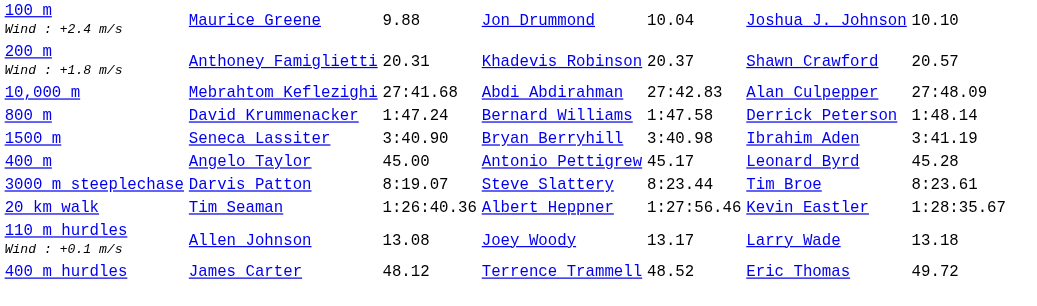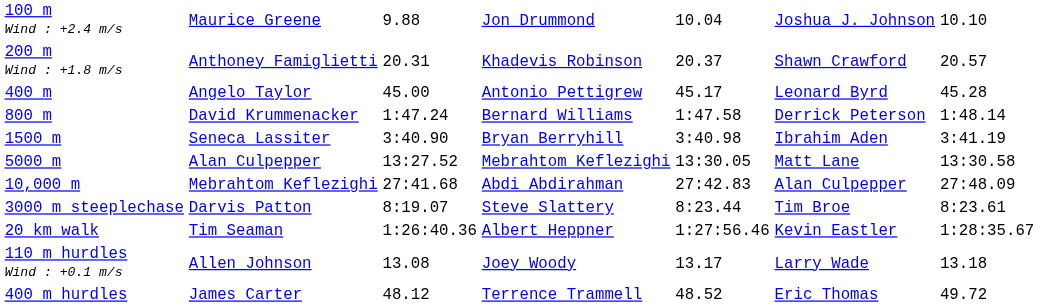 <table>
 <tr>
 <td><a href='#'>100 m</a><br><small><em>Wind : +2.4 m/s</em></small></td>
 <td><a href='#'>Maurice Greene</a></td>
 <td>9.88</td>
 <td><a href='#'>Jon Drummond</a></td>
 <td>10.04</td>
 <td><a href='#'>Joshua J. Johnson</a></td>
 <td>10.10</td>
 </tr>
 <tr>
 <td><a href='#'>200 m</a><br><small><em>Wind : +1.8 m/s</em></small></td>
 <td><a href='#'>Anthoney Famiglietti</a></td>
 <td>20.31</td>
 <td><a href='#'>Khadevis Robinson</a></td>
 <td>20.37</td>
 <td><a href='#'>Shawn Crawford</a></td>
 <td>20.57</td>
 </tr>
 <tr>
-<td><a href='#'>10,000 m</a></td>
-<td><a href='#'>Mebrahtom Keflezighi</a></td>
-<td>27:41.68</td>
-<td><a href='#'>Abdi Abdirahman</a></td>
-<td>27:42.83</td>
-<td><a href='#'>Alan Culpepper</a></td>
-<td>27:48.09</td>
+<td><a href='#'>400 m</a></td>
+<td><a href='#'>Angelo Taylor</a></td>
+<td>45.00</td>
+<td><a href='#'>Antonio Pettigrew</a></td>
+<td>45.17</td>
+<td><a href='#'>Leonard Byrd</a></td>
+<td>45.28</td>
 </tr>
 <tr>
 <td><a href='#'>800 m</a></td>
 <td><a href='#'>David Krummenacker</a></td>
 <td>1:47.24</td>
 <td><a href='#'>Bernard Williams</a></td>
 <td>1:47.58</td>
 <td><a href='#'>Derrick Peterson</a></td>
 <td>1:48.14</td>
 </tr>
 <tr>
 <td><a href='#'>1500 m</a></td>
 <td><a href='#'>Seneca Lassiter</a></td>
 <td>3:40.90</td>
 <td><a href='#'>Bryan Berryhill</a></td>
 <td>3:40.98</td>
 <td><a href='#'>Ibrahim Aden</a></td>
 <td>3:41.19</td>
 </tr>
 <tr>
-<td><a href='#'>400 m</a></td>
-<td><a href='#'>Angelo Taylor</a></td>
-<td>45.00</td>
-<td><a href='#'>Antonio Pettigrew</a></td>
-<td>45.17</td>
-<td><a href='#'>Leonard Byrd</a></td>
-<td>45.28</td>
+<td><a href='#'>5000 m</a></td>
+<td><a href='#'>Alan Culpepper</a></td>
+<td>13:27.52</td>
+<td><a href='#'>Mebrahtom Keflezighi</a></td>
+<td>13:30.05</td>
+<td><a href='#'>Matt Lane</a></td>
+<td>13:30.58</td>
+</tr>
+<tr>
+<td><a href='#'>10,000 m</a></td>
+<td><a href='#'>Mebrahtom Keflezighi</a></td>
+<td>27:41.68</td>
+<td><a href='#'>Abdi Abdirahman</a></td>
+<td>27:42.83</td>
+<td><a href='#'>Alan Culpepper</a></td>
+<td>27:48.09</td>
 </tr>
 <tr>
 <td><a href='#'>3000 m steeplechase</a></td>
 <td><a href='#'>Darvis Patton</a></td>
 <td>8:19.07</td>
 <td><a href='#'>Steve Slattery</a></td>
 <td>8:23.44</td>
 <td><a href='#'>Tim Broe</a></td>
 <td>8:23.61</td>
 </tr>
 <tr>
 <td><a href='#'>20 km walk</a></td>
 <td><a href='#'>Tim Seaman</a></td>
 <td>1:26:40.36</td>
 <td><a href='#'>Albert Heppner</a></td>
 <td>1:27:56.46</td>
 <td><a href='#'>Kevin Eastler</a></td>
 <td>1:28:35.67</td>
 </tr>
 <tr>
 <td><a href='#'>110 m hurdles</a><br><small><em>Wind : +0.1 m/s</em></small></td>
 <td><a href='#'>Allen Johnson</a></td>
 <td>13.08</td>
 <td><a href='#'>Joey Woody</a></td>
 <td>13.17</td>
 <td><a href='#'>Larry Wade</a></td>
 <td>13.18</td>
 </tr>
 <tr>
 <td><a href='#'>400 m hurdles</a></td>
 <td><a href='#'>James Carter</a></td>
 <td>48.12</td>
 <td><a href='#'>Terrence Trammell</a></td>
 <td>48.52</td>
 <td><a href='#'>Eric Thomas</a></td>
 <td>49.72</td>
 </tr>
 </table>
